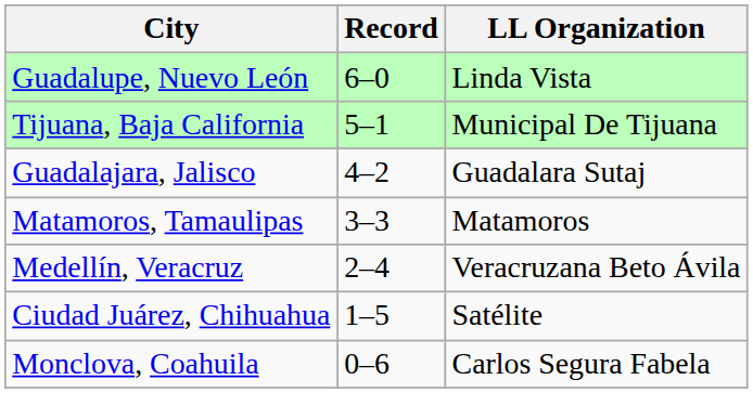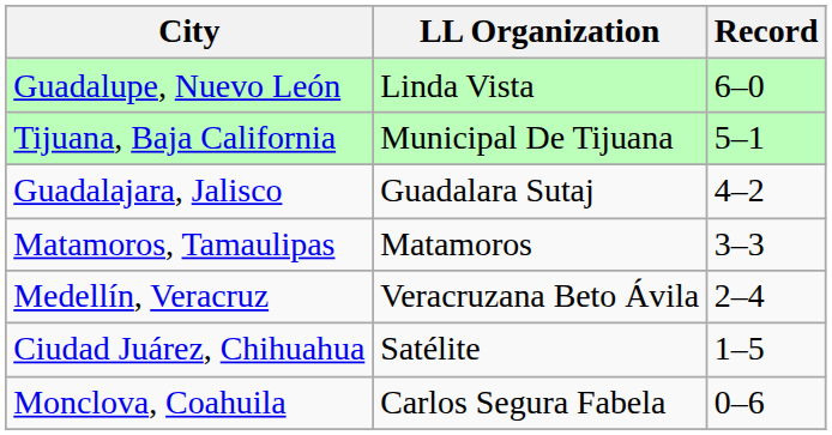 <table class="wikitable">
 <tr>
 <th>City</th>
+<th>LL Organization</th>
 <th>Record</th>
-<th>LL Organization</th>
 </tr>
 <tr bgcolor=#bbffbb>
 <td> <a href='#'>Guadalupe</a>, <a href='#'>Nuevo León</a></td>
+<td>Linda Vista</td>
 <td>6–0</td>
-<td>Linda Vista</td>
 </tr>
 <tr bgcolor=#bbffbb>
 <td> <a href='#'>Tijuana</a>, <a href='#'>Baja California</a></td>
+<td>Municipal De Tijuana</td>
 <td>5–1</td>
-<td>Municipal De Tijuana</td>
 </tr>
 <tr>
 <td> <a href='#'>Guadalajara</a>, <a href='#'>Jalisco</a></td>
+<td>Guadalara Sutaj</td>
 <td>4–2</td>
-<td>Guadalara Sutaj</td>
 </tr>
 <tr>
 <td> <a href='#'>Matamoros</a>, <a href='#'>Tamaulipas</a></td>
+<td>Matamoros</td>
 <td>3–3</td>
-<td>Matamoros</td>
 </tr>
 <tr>
 <td> <a href='#'>Medellín</a>, <a href='#'>Veracruz</a></td>
+<td>Veracruzana Beto Ávila</td>
 <td>2–4</td>
-<td>Veracruzana Beto Ávila</td>
 </tr>
 <tr>
 <td> <a href='#'>Ciudad Juárez</a>, <a href='#'>Chihuahua</a></td>
+<td>Satélite</td>
 <td>1–5</td>
-<td>Satélite</td>
 </tr>
 <tr>
 <td> <a href='#'>Monclova</a>, <a href='#'>Coahuila</a></td>
+<td>Carlos Segura Fabela</td>
 <td>0–6</td>
-<td>Carlos Segura Fabela</td>
 </tr>
 </table>
